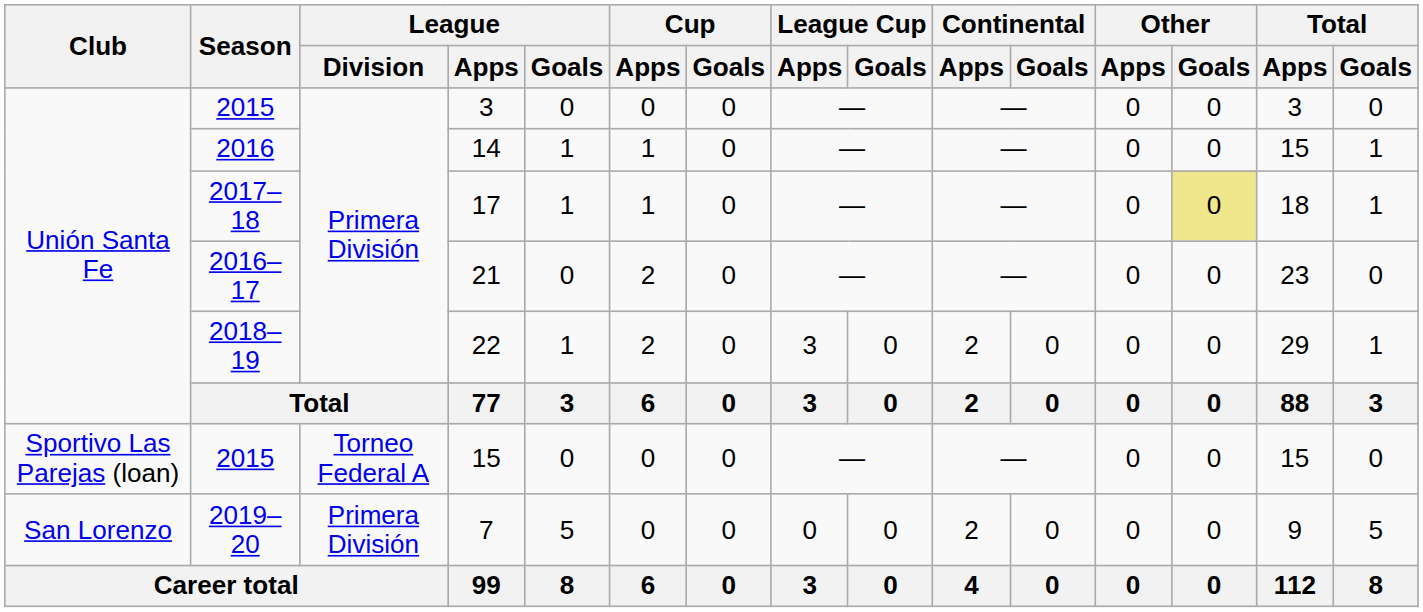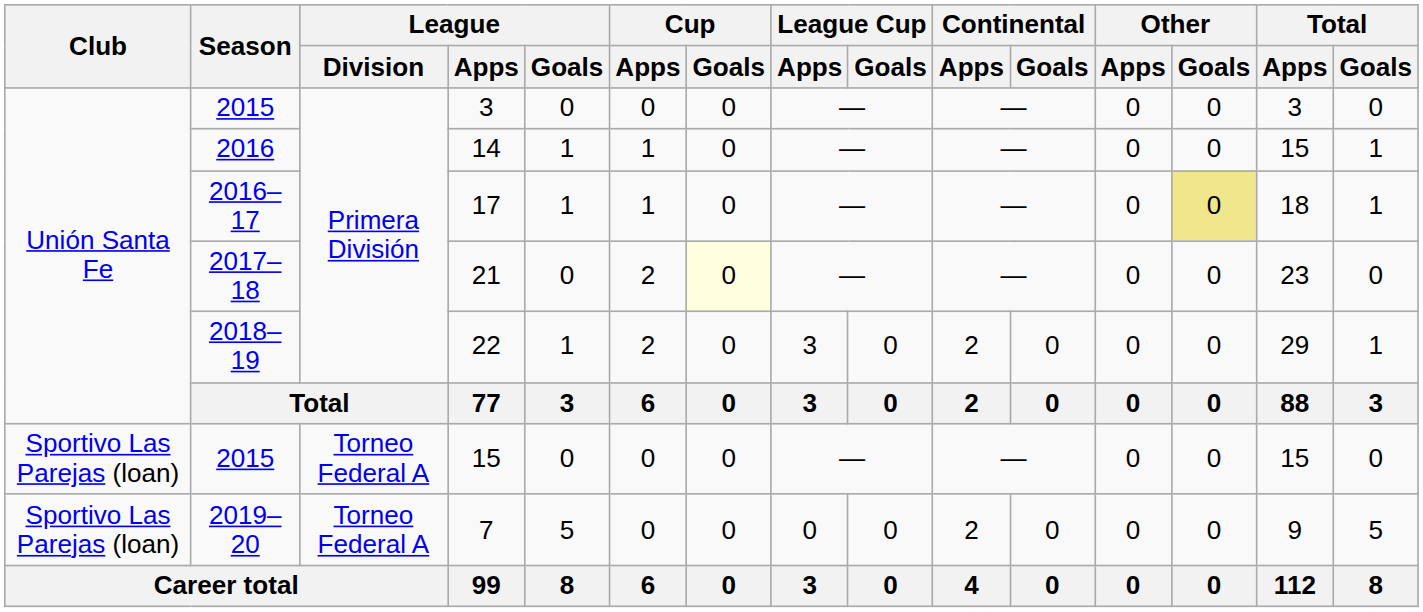 <table class="wikitable" style="text-align:center">
 <tr>
 <th rowspan="2">Club</th>
 <th rowspan="2">Season</th>
 <th colspan="3">League</th>
 <th colspan="2">Cup</th>
 <th colspan="2">League Cup</th>
 <th colspan="2">Continental</th>
 <th colspan="2">Other</th>
 <th colspan="2">Total</th>
 </tr>
 <tr>
 <th>Division</th>
 <th>Apps</th>
 <th>Goals</th>
 <th>Apps</th>
 <th>Goals</th>
 <th>Apps</th>
 <th>Goals</th>
 <th>Apps</th>
 <th>Goals</th>
 <th>Apps</th>
 <th>Goals</th>
 <th>Apps</th>
 <th>Goals</th>
 </tr>
 <tr>
 <td rowspan="6"><a href='#'>Unión Santa Fe</a></td>
 <td><a href='#'>2015</a></td>
 <td rowspan="5"><a href='#'>Primera División</a></td>
 <td>3</td>
 <td>0</td>
 <td>0</td>
 <td>0</td>
 <td colspan="2">—</td>
 <td colspan="2">—</td>
 <td>0</td>
 <td>0</td>
 <td>3</td>
 <td>0</td>
 </tr>
 <tr>
 <td><a href='#'>2016</a></td>
 <td>14</td>
 <td>1</td>
 <td>1</td>
 <td>0</td>
 <td colspan="2">—</td>
 <td colspan="2">—</td>
 <td>0</td>
 <td>0</td>
 <td>15</td>
 <td>1</td>
 </tr>
 <tr>
-<td><a href='#'>2017–18</a></td>
+<td><a href='#'>2016–17</a></td>
 <td>17</td>
 <td>1</td>
 <td>1</td>
 <td>0</td>
 <td colspan="2">—</td>
 <td colspan="2">—</td>
 <td>0</td>
 <td style="background: khaki;">0</td>
 <td>18</td>
 <td>1</td>
 </tr>
 <tr>
-<td><a href='#'>2016–17</a></td>
+<td><a href='#'>2017–18</a></td>
 <td>21</td>
 <td>0</td>
 <td>2</td>
-<td>0</td>
+<td style="background: lightyellow;">0</td>
 <td colspan="2">—</td>
 <td colspan="2">—</td>
 <td>0</td>
 <td>0</td>
 <td>23</td>
 <td>0</td>
 </tr>
 <tr>
 <td><a href='#'>2018–19</a></td>
 <td>22</td>
 <td>1</td>
 <td>2</td>
 <td>0</td>
 <td>3</td>
 <td>0</td>
 <td>2</td>
 <td>0</td>
 <td>0</td>
 <td>0</td>
 <td>29</td>
 <td>1</td>
 </tr>
 <tr>
 <th colspan="2">Total</th>
 <th>77</th>
 <th>3</th>
 <th>6</th>
 <th>0</th>
 <th>3</th>
 <th>0</th>
 <th>2</th>
 <th>0</th>
 <th>0</th>
 <th>0</th>
 <th>88</th>
 <th>3</th>
 </tr>
 <tr>
 <td rowspan="1"><a href='#'>Sportivo Las Parejas</a> (loan)</td>
 <td><a href='#'>2015</a></td>
 <td rowspan="1"><a href='#'>Torneo Federal A</a></td>
 <td>15</td>
 <td>0</td>
 <td>0</td>
 <td>0</td>
 <td colspan="2">—</td>
 <td colspan="2">—</td>
 <td>0</td>
 <td>0</td>
 <td>15</td>
 <td>0</td>
 </tr>
 <tr>
-<td rowspan="1"><a href='#'>San Lorenzo</a></td>
+<td rowspan="1"><a href='#'>Sportivo Las Parejas</a> (loan)</td>
 <td><a href='#'>2019–20</a></td>
-<td rowspan="1"><a href='#'>Primera División</a></td>
+<td rowspan="1"><a href='#'>Torneo Federal A</a></td>
 <td>7</td>
 <td>5</td>
 <td>0</td>
 <td>0</td>
 <td>0</td>
 <td>0</td>
 <td>2</td>
 <td>0</td>
 <td>0</td>
 <td>0</td>
 <td>9</td>
 <td>5</td>
 </tr>
 <tr>
 <th colspan="3">Career total</th>
 <th>99</th>
 <th>8</th>
 <th>6</th>
 <th>0</th>
 <th>3</th>
 <th>0</th>
 <th>4</th>
 <th>0</th>
 <th>0</th>
 <th>0</th>
 <th>112</th>
 <th>8</th>
 </tr>
 </table>
